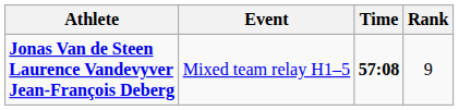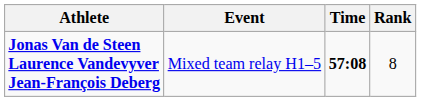 <table class=wikitable style=font-size:90%;text-align:center>
 <tr>
 <th>Athlete</th>
 <th>Event</th>
 <th>Time</th>
 <th>Rank</th>
 </tr>
 <tr align=center>
 <td align=left><strong><a href='#'>Jonas Van de Steen</a></strong><br><strong><a href='#'>Laurence Vandevyver</a></strong><br><strong><a href='#'>Jean-François Deberg</a></strong></td>
 <td align=left><a href='#'>Mixed team relay H1–5</a></td>
 <td><strong>57:08</strong></td>
-<td>9</td>
+<td>8</td>
 </tr>
 </table>
